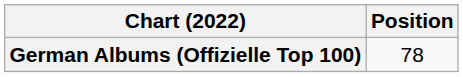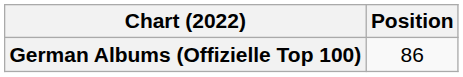 <table class="wikitable plainrowheaders" style="text-align:center">
 <tr>
 <th scope="col">Chart (2022)</th>
 <th scope="col">Position</th>
 </tr>
 <tr>
 <th scope="row">German Albums (Offizielle Top 100)</th>
-<td>78</td>
+<td>86</td>
 </tr>
 </table>
